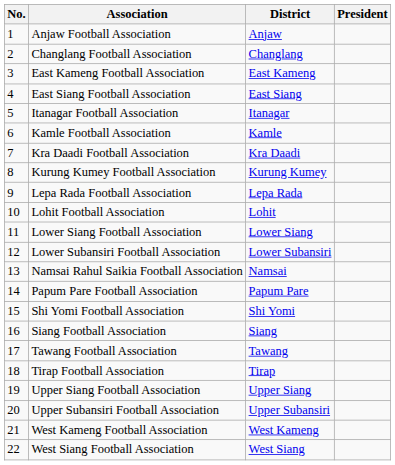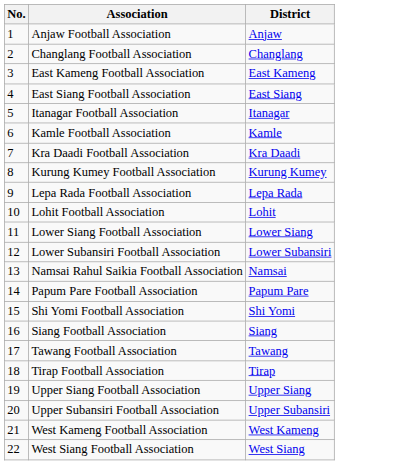 <table class="wikitable sortable">
 <tr>
 <th>No.</th>
 <th>Association</th>
 <th>District</th>
-<th>President</th>
 </tr>
 <tr>
 <td>1</td>
 <td>Anjaw Football Association</td>
 <td><a href='#'>Anjaw</a></td>
-<td></td>
 </tr>
 <tr>
 <td>2</td>
 <td>Changlang Football Association</td>
 <td><a href='#'>Changlang</a></td>
-<td></td>
 </tr>
 <tr>
 <td>3</td>
 <td>East Kameng Football Association</td>
 <td><a href='#'>East Kameng</a></td>
-<td></td>
 </tr>
 <tr>
 <td>4</td>
 <td>East Siang Football Association</td>
 <td><a href='#'>East Siang</a></td>
-<td></td>
 </tr>
 <tr>
 <td>5</td>
 <td>Itanagar Football Association</td>
 <td><a href='#'>Itanagar</a></td>
-<td></td>
 </tr>
 <tr>
 <td>6</td>
 <td>Kamle Football Association</td>
 <td><a href='#'>Kamle</a></td>
-<td></td>
 </tr>
 <tr>
 <td>7</td>
 <td>Kra Daadi Football Association</td>
 <td><a href='#'>Kra Daadi</a></td>
-<td></td>
 </tr>
 <tr>
 <td>8</td>
 <td>Kurung Kumey Football Association</td>
 <td><a href='#'>Kurung Kumey</a></td>
-<td></td>
 </tr>
 <tr>
 <td>9</td>
 <td>Lepa Rada Football Association</td>
 <td><a href='#'>Lepa Rada</a></td>
-<td></td>
 </tr>
 <tr>
 <td>10</td>
 <td>Lohit Football Association</td>
 <td><a href='#'>Lohit</a></td>
-<td></td>
 </tr>
 <tr>
 <td>11</td>
 <td>Lower Siang Football Association</td>
 <td><a href='#'>Lower Siang</a></td>
-<td></td>
 </tr>
 <tr>
 <td>12</td>
 <td>Lower Subansiri Football Association</td>
 <td><a href='#'>Lower Subansiri</a></td>
-<td></td>
 </tr>
 <tr>
 <td>13</td>
 <td>Namsai Rahul Saikia Football Association</td>
 <td><a href='#'>Namsai</a></td>
-<td></td>
 </tr>
 <tr>
 <td>14</td>
 <td>Papum Pare Football Association</td>
 <td><a href='#'>Papum Pare</a></td>
-<td></td>
 </tr>
 <tr>
 <td>15</td>
 <td>Shi Yomi Football Association</td>
 <td><a href='#'>Shi Yomi</a></td>
-<td></td>
 </tr>
 <tr>
 <td>16</td>
 <td>Siang Football Association</td>
 <td><a href='#'>Siang</a></td>
-<td></td>
 </tr>
 <tr>
 <td>17</td>
 <td>Tawang Football Association</td>
 <td><a href='#'>Tawang</a></td>
-<td></td>
 </tr>
 <tr>
 <td>18</td>
 <td>Tirap Football Association</td>
 <td><a href='#'>Tirap</a></td>
-<td></td>
 </tr>
 <tr>
 <td>19</td>
 <td>Upper Siang Football Association</td>
 <td><a href='#'>Upper Siang</a></td>
-<td></td>
 </tr>
 <tr>
 <td>20</td>
 <td>Upper Subansiri Football Association</td>
 <td><a href='#'>Upper Subansiri</a></td>
-<td></td>
 </tr>
 <tr>
 <td>21</td>
 <td>West Kameng Football Association</td>
 <td><a href='#'>West Kameng</a></td>
-<td></td>
 </tr>
 <tr>
 <td>22</td>
 <td>West Siang Football Association</td>
 <td><a href='#'>West Siang</a></td>
-<td></td>
 </tr>
 </table>
